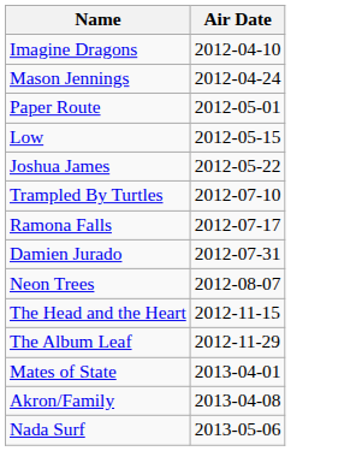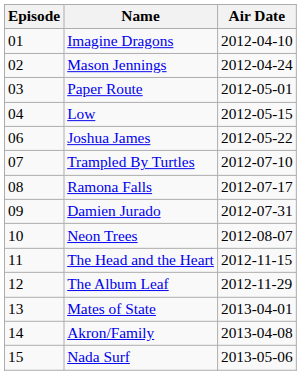 <table class="wikitable sortable">
 <tr>
+<th>Episode</th>
 <th>Name</th>
 <th>Air Date</th>
 </tr>
 <tr>
+<td>01</td>
 <td><a href='#'>Imagine Dragons</a></td>
 <td>2012-04-10</td>
 </tr>
 <tr>
+<td>02</td>
 <td><a href='#'>Mason Jennings</a></td>
 <td>2012-04-24</td>
 </tr>
 <tr>
+<td>03</td>
 <td><a href='#'>Paper Route</a></td>
 <td>2012-05-01</td>
 </tr>
 <tr>
+<td>04</td>
 <td><a href='#'>Low</a></td>
 <td>2012-05-15</td>
 </tr>
 <tr>
+<td>06</td>
 <td><a href='#'>Joshua James</a></td>
 <td>2012-05-22</td>
 </tr>
 <tr>
+<td>07</td>
 <td><a href='#'>Trampled By Turtles</a></td>
 <td>2012-07-10</td>
 </tr>
 <tr>
+<td>08</td>
 <td><a href='#'>Ramona Falls</a></td>
 <td>2012-07-17</td>
 </tr>
 <tr>
+<td>09</td>
 <td><a href='#'>Damien Jurado</a></td>
 <td>2012-07-31</td>
 </tr>
 <tr>
+<td>10</td>
 <td><a href='#'>Neon Trees</a></td>
 <td>2012-08-07</td>
 </tr>
 <tr>
+<td>11</td>
 <td><a href='#'>The Head and the Heart</a></td>
 <td>2012-11-15</td>
 </tr>
 <tr>
+<td>12</td>
 <td><a href='#'>The Album Leaf</a></td>
 <td>2012-11-29</td>
 </tr>
 <tr>
+<td>13</td>
 <td><a href='#'>Mates of State</a></td>
 <td>2013-04-01</td>
 </tr>
 <tr>
+<td>14</td>
 <td><a href='#'>Akron/Family</a></td>
 <td>2013-04-08</td>
 </tr>
 <tr>
+<td>15</td>
 <td><a href='#'>Nada Surf</a></td>
 <td>2013-05-06</td>
 </tr>
 </table>
